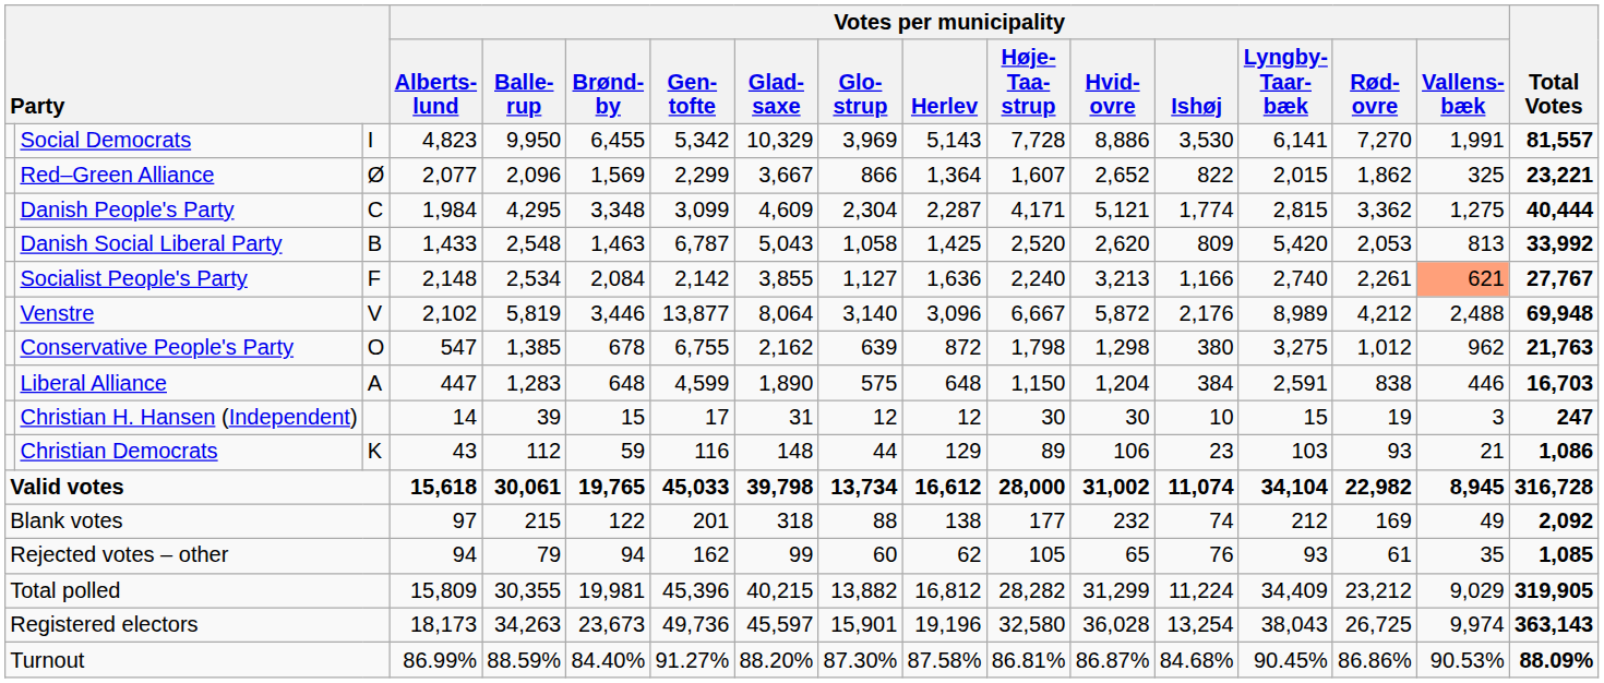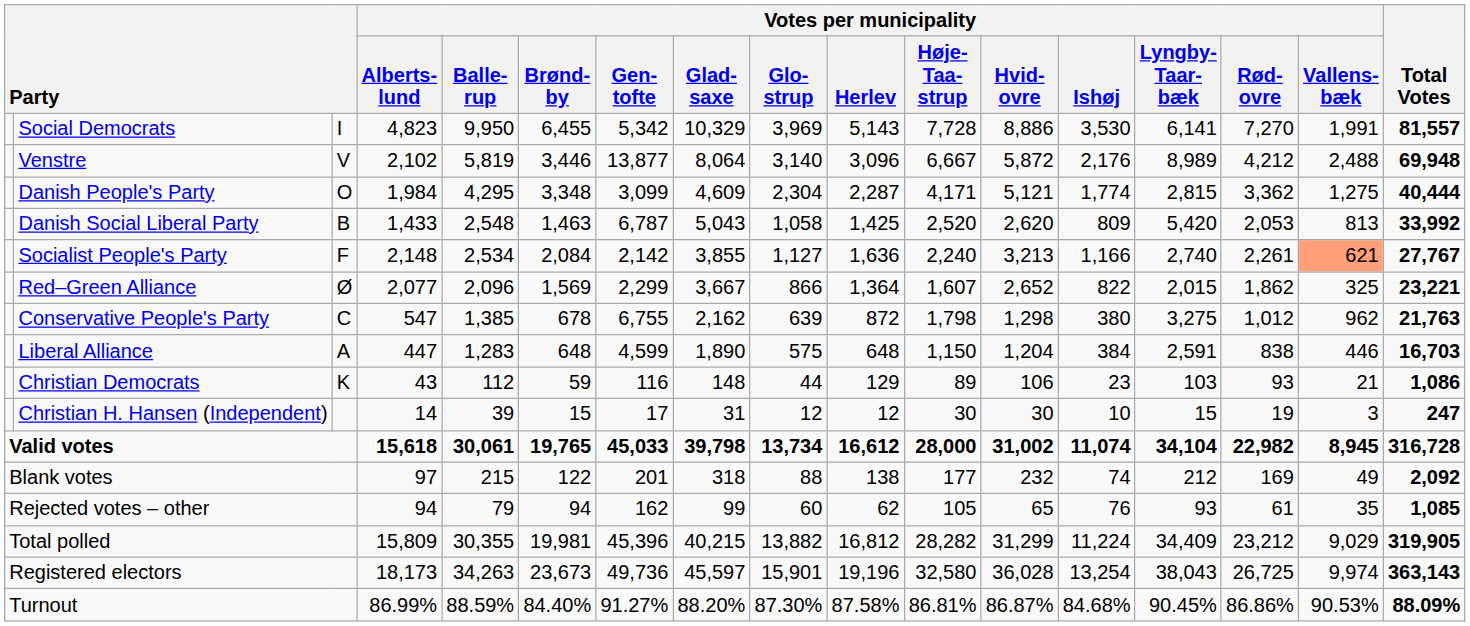 <table class="wikitable" border="1" style="text-align:right;">
 <tr>
 <th style="text-align:left;" valign=bottom rowspan=2 colspan=3>Party</th>
 <th colspan=13>Votes per municipality</th>
 <th align=center valign=bottom rowspan=2 width="50">Total Votes</th>
 </tr>
 <tr>
 <th align=center valign=bottom width="50"><a href='#'>Alberts- lund</a></th>
 <th align=center valign=bottom width="50"><a href='#'>Balle- rup</a></th>
 <th align=center valign=bottom width="50"><a href='#'>Brønd- by</a></th>
 <th align=center valign=bottom width="50"><a href='#'>Gen- tofte</a></th>
 <th align=center valign=bottom width="50"><a href='#'>Glad- saxe</a></th>
 <th align=center valign=bottom width="50"><a href='#'>Glo- strup</a></th>
 <th align=center valign=bottom width="50"><a href='#'>Herlev</a></th>
 <th align=center valign=bottom width="50"><a href='#'>Høje- Taa- strup</a></th>
 <th align=center valign=bottom width="50"><a href='#'>Hvid- ovre</a></th>
 <th align=center valign=bottom width="50"><a href='#'>Ishøj</a></th>
 <th align=center valign=bottom width="50"><a href='#'>Lyngby- Taar- bæk</a></th>
 <th align=center valign=bottom width="50"><a href='#'>Rød- ovre</a></th>
 <th align=center valign=bottom width="50"><a href='#'>Vallens- bæk</a></th>
 </tr>
 <tr>
 <td></td>
 <td align=left><a href='#'>Social Democrats</a></td>
 <td align=left>I</td>
 <td>4,823</td>
 <td>9,950</td>
 <td>6,455</td>
 <td>5,342</td>
 <td>10,329</td>
 <td>3,969</td>
 <td>5,143</td>
 <td>7,728</td>
 <td>8,886</td>
 <td>3,530</td>
 <td>6,141</td>
 <td>7,270</td>
 <td>1,991</td>
 <td><strong>81,557</strong></td>
 </tr>
 <tr>
 <td></td>
-<td align=left><a href='#'>Red–Green Alliance</a></td>
-<td align=left>Ø</td>
-<td>2,077</td>
-<td>2,096</td>
-<td>1,569</td>
-<td>2,299</td>
-<td>3,667</td>
-<td>866</td>
-<td>1,364</td>
-<td>1,607</td>
-<td>2,652</td>
-<td>822</td>
-<td>2,015</td>
-<td>1,862</td>
-<td>325</td>
-<td><strong>23,221</strong></td>
+<td align=left><a href='#'>Venstre</a></td>
+<td align=left>V</td>
+<td>2,102</td>
+<td>5,819</td>
+<td>3,446</td>
+<td>13,877</td>
+<td>8,064</td>
+<td>3,140</td>
+<td>3,096</td>
+<td>6,667</td>
+<td>5,872</td>
+<td>2,176</td>
+<td>8,989</td>
+<td>4,212</td>
+<td>2,488</td>
+<td><strong>69,948</strong></td>
 </tr>
 <tr>
 <td></td>
 <td align=left><a href='#'>Danish People's Party</a></td>
-<td align=left>C</td>
+<td align=left>O</td>
 <td>1,984</td>
 <td>4,295</td>
 <td>3,348</td>
 <td>3,099</td>
 <td>4,609</td>
 <td>2,304</td>
 <td>2,287</td>
 <td>4,171</td>
 <td>5,121</td>
 <td>1,774</td>
 <td>2,815</td>
 <td>3,362</td>
 <td>1,275</td>
 <td><strong>40,444</strong></td>
 </tr>
 <tr>
 <td></td>
 <td align=left><a href='#'>Danish Social Liberal Party</a></td>
 <td align=left>B</td>
 <td>1,433</td>
 <td>2,548</td>
 <td>1,463</td>
 <td>6,787</td>
 <td>5,043</td>
 <td>1,058</td>
 <td>1,425</td>
 <td>2,520</td>
 <td>2,620</td>
 <td>809</td>
 <td>5,420</td>
 <td>2,053</td>
 <td>813</td>
 <td><strong>33,992</strong></td>
 </tr>
 <tr>
 <td></td>
 <td align=left><a href='#'>Socialist People's Party</a></td>
 <td align=left>F</td>
 <td>2,148</td>
 <td>2,534</td>
 <td>2,084</td>
 <td>2,142</td>
 <td>3,855</td>
 <td>1,127</td>
 <td>1,636</td>
 <td>2,240</td>
 <td>3,213</td>
 <td>1,166</td>
 <td>2,740</td>
 <td>2,261</td>
 <td style="background: lightsalmon;">621</td>
 <td><strong>27,767</strong></td>
 </tr>
 <tr>
 <td></td>
-<td align=left><a href='#'>Venstre</a></td>
-<td align=left>V</td>
-<td>2,102</td>
-<td>5,819</td>
-<td>3,446</td>
-<td>13,877</td>
-<td>8,064</td>
-<td>3,140</td>
-<td>3,096</td>
-<td>6,667</td>
-<td>5,872</td>
-<td>2,176</td>
-<td>8,989</td>
-<td>4,212</td>
-<td>2,488</td>
-<td><strong>69,948</strong></td>
+<td align=left><a href='#'>Red–Green Alliance</a></td>
+<td align=left>Ø</td>
+<td>2,077</td>
+<td>2,096</td>
+<td>1,569</td>
+<td>2,299</td>
+<td>3,667</td>
+<td>866</td>
+<td>1,364</td>
+<td>1,607</td>
+<td>2,652</td>
+<td>822</td>
+<td>2,015</td>
+<td>1,862</td>
+<td>325</td>
+<td><strong>23,221</strong></td>
 </tr>
 <tr>
 <td></td>
 <td align=left style="white-space: nowrap;"><a href='#'>Conservative People's Party</a></td>
-<td align=left>O</td>
+<td align=left>C</td>
 <td>547</td>
 <td>1,385</td>
 <td>678</td>
 <td>6,755</td>
 <td>2,162</td>
 <td>639</td>
 <td>872</td>
 <td>1,798</td>
 <td>1,298</td>
 <td>380</td>
 <td>3,275</td>
 <td>1,012</td>
 <td>962</td>
 <td><strong>21,763</strong></td>
 </tr>
 <tr>
 <td></td>
 <td align=left><a href='#'>Liberal Alliance</a></td>
 <td align=left>A</td>
 <td>447</td>
 <td>1,283</td>
 <td>648</td>
 <td>4,599</td>
 <td>1,890</td>
 <td>575</td>
 <td>648</td>
 <td>1,150</td>
 <td>1,204</td>
 <td>384</td>
 <td>2,591</td>
 <td>838</td>
 <td>446</td>
 <td><strong>16,703</strong></td>
 </tr>
 <tr>
 <td></td>
+<td align=left><a href='#'>Christian Democrats</a></td>
+<td align=left>K</td>
+<td>43</td>
+<td>112</td>
+<td>59</td>
+<td>116</td>
+<td>148</td>
+<td>44</td>
+<td>129</td>
+<td>89</td>
+<td>106</td>
+<td>23</td>
+<td>103</td>
+<td>93</td>
+<td>21</td>
+<td><strong>1,086</strong></td>
+</tr>
+<tr>
+<td></td>
 <td align=left><a href='#'>Christian H. Hansen</a> (<a href='#'>Independent</a>)</td>
 <td></td>
 <td>14</td>
 <td>39</td>
 <td>15</td>
 <td>17</td>
 <td>31</td>
 <td>12</td>
 <td>12</td>
 <td>30</td>
 <td>30</td>
 <td>10</td>
 <td>15</td>
 <td>19</td>
 <td>3</td>
 <td><strong>247</strong></td>
-</tr>
-<tr>
-<td></td>
-<td align=left><a href='#'>Christian Democrats</a></td>
-<td align=left>K</td>
-<td>43</td>
-<td>112</td>
-<td>59</td>
-<td>116</td>
-<td>148</td>
-<td>44</td>
-<td>129</td>
-<td>89</td>
-<td>106</td>
-<td>23</td>
-<td>103</td>
-<td>93</td>
-<td>21</td>
-<td><strong>1,086</strong></td>
 </tr>
 <tr style="font-weight:bold">
 <td align=left colspan=3>Valid votes</td>
 <td>15,618</td>
 <td>30,061</td>
 <td>19,765</td>
 <td>45,033</td>
 <td>39,798</td>
 <td>13,734</td>
 <td>16,612</td>
 <td>28,000</td>
 <td>31,002</td>
 <td>11,074</td>
 <td>34,104</td>
 <td>22,982</td>
 <td>8,945</td>
 <td>316,728</td>
 </tr>
 <tr>
 <td align=left colspan=3>Blank votes</td>
 <td>97</td>
 <td>215</td>
 <td>122</td>
 <td>201</td>
 <td>318</td>
 <td>88</td>
 <td>138</td>
 <td>177</td>
 <td>232</td>
 <td>74</td>
 <td>212</td>
 <td>169</td>
 <td>49</td>
 <td><strong>2,092</strong></td>
 </tr>
 <tr>
 <td align=left colspan=3>Rejected votes – other</td>
 <td>94</td>
 <td>79</td>
 <td>94</td>
 <td>162</td>
 <td>99</td>
 <td>60</td>
 <td>62</td>
 <td>105</td>
 <td>65</td>
 <td>76</td>
 <td>93</td>
 <td>61</td>
 <td>35</td>
 <td><strong>1,085</strong></td>
 </tr>
 <tr>
 <td align=left colspan=3>Total polled</td>
 <td>15,809</td>
 <td>30,355</td>
 <td>19,981</td>
 <td>45,396</td>
 <td>40,215</td>
 <td>13,882</td>
 <td>16,812</td>
 <td>28,282</td>
 <td>31,299</td>
 <td>11,224</td>
 <td>34,409</td>
 <td>23,212</td>
 <td>9,029</td>
 <td><strong>319,905</strong></td>
 </tr>
 <tr>
 <td align=left colspan=3>Registered electors</td>
 <td>18,173</td>
 <td>34,263</td>
 <td>23,673</td>
 <td>49,736</td>
 <td>45,597</td>
 <td>15,901</td>
 <td>19,196</td>
 <td>32,580</td>
 <td>36,028</td>
 <td>13,254</td>
 <td>38,043</td>
 <td>26,725</td>
 <td>9,974</td>
 <td><strong>363,143</strong></td>
 </tr>
 <tr>
 <td align=left colspan=3>Turnout</td>
 <td>86.99%</td>
 <td>88.59%</td>
 <td>84.40%</td>
 <td>91.27%</td>
 <td>88.20%</td>
 <td>87.30%</td>
 <td>87.58%</td>
 <td>86.81%</td>
 <td>86.87%</td>
 <td>84.68%</td>
 <td>90.45%</td>
 <td>86.86%</td>
 <td>90.53%</td>
 <td><strong>88.09%</strong></td>
 </tr>
 </table>
